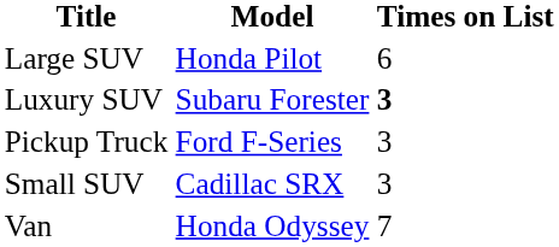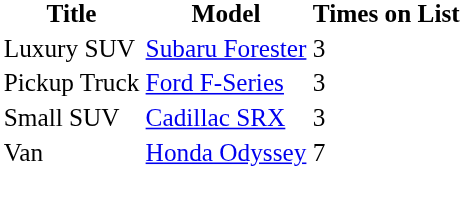 <table>
 <tr>
 <th>Title</th>
 <th>Model</th>
 <th>Times on List</th>
 </tr>
 <tr>
-<td>Large SUV</td>
-<td><a href='#'>Honda Pilot</a></td>
-<td>6</td>
-</tr>
-<tr>
 <td>Luxury SUV</td>
 <td><a href='#'>Subaru Forester</a></td>
-<td><strong>3</strong></td>
+<td>3</td>
 </tr>
 <tr>
 <td>Pickup Truck</td>
 <td><a href='#'>Ford F-Series</a></td>
 <td>3</td>
 </tr>
 <tr>
 <td>Small SUV</td>
 <td><a href='#'>Cadillac SRX</a></td>
 <td>3</td>
 </tr>
 <tr>
 <td>Van</td>
 <td><a href='#'>Honda Odyssey</a></td>
 <td>7</td>
 </tr>
 </table>
